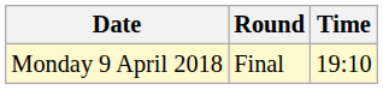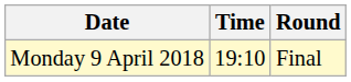 <table class="wikitable">
 <tr>
 <th>Date</th>
+<th>Time</th>
 <th>Round</th>
-<th>Time</th>
 </tr>
 <tr>
 <td style=background:lemonchiffon>Monday 9 April 2018</td>
+<td style=background:lemonchiffon>19:10</td>
 <td style=background:lemonchiffon>Final</td>
-<td style=background:lemonchiffon>19:10</td>
 </tr>
 </table>
